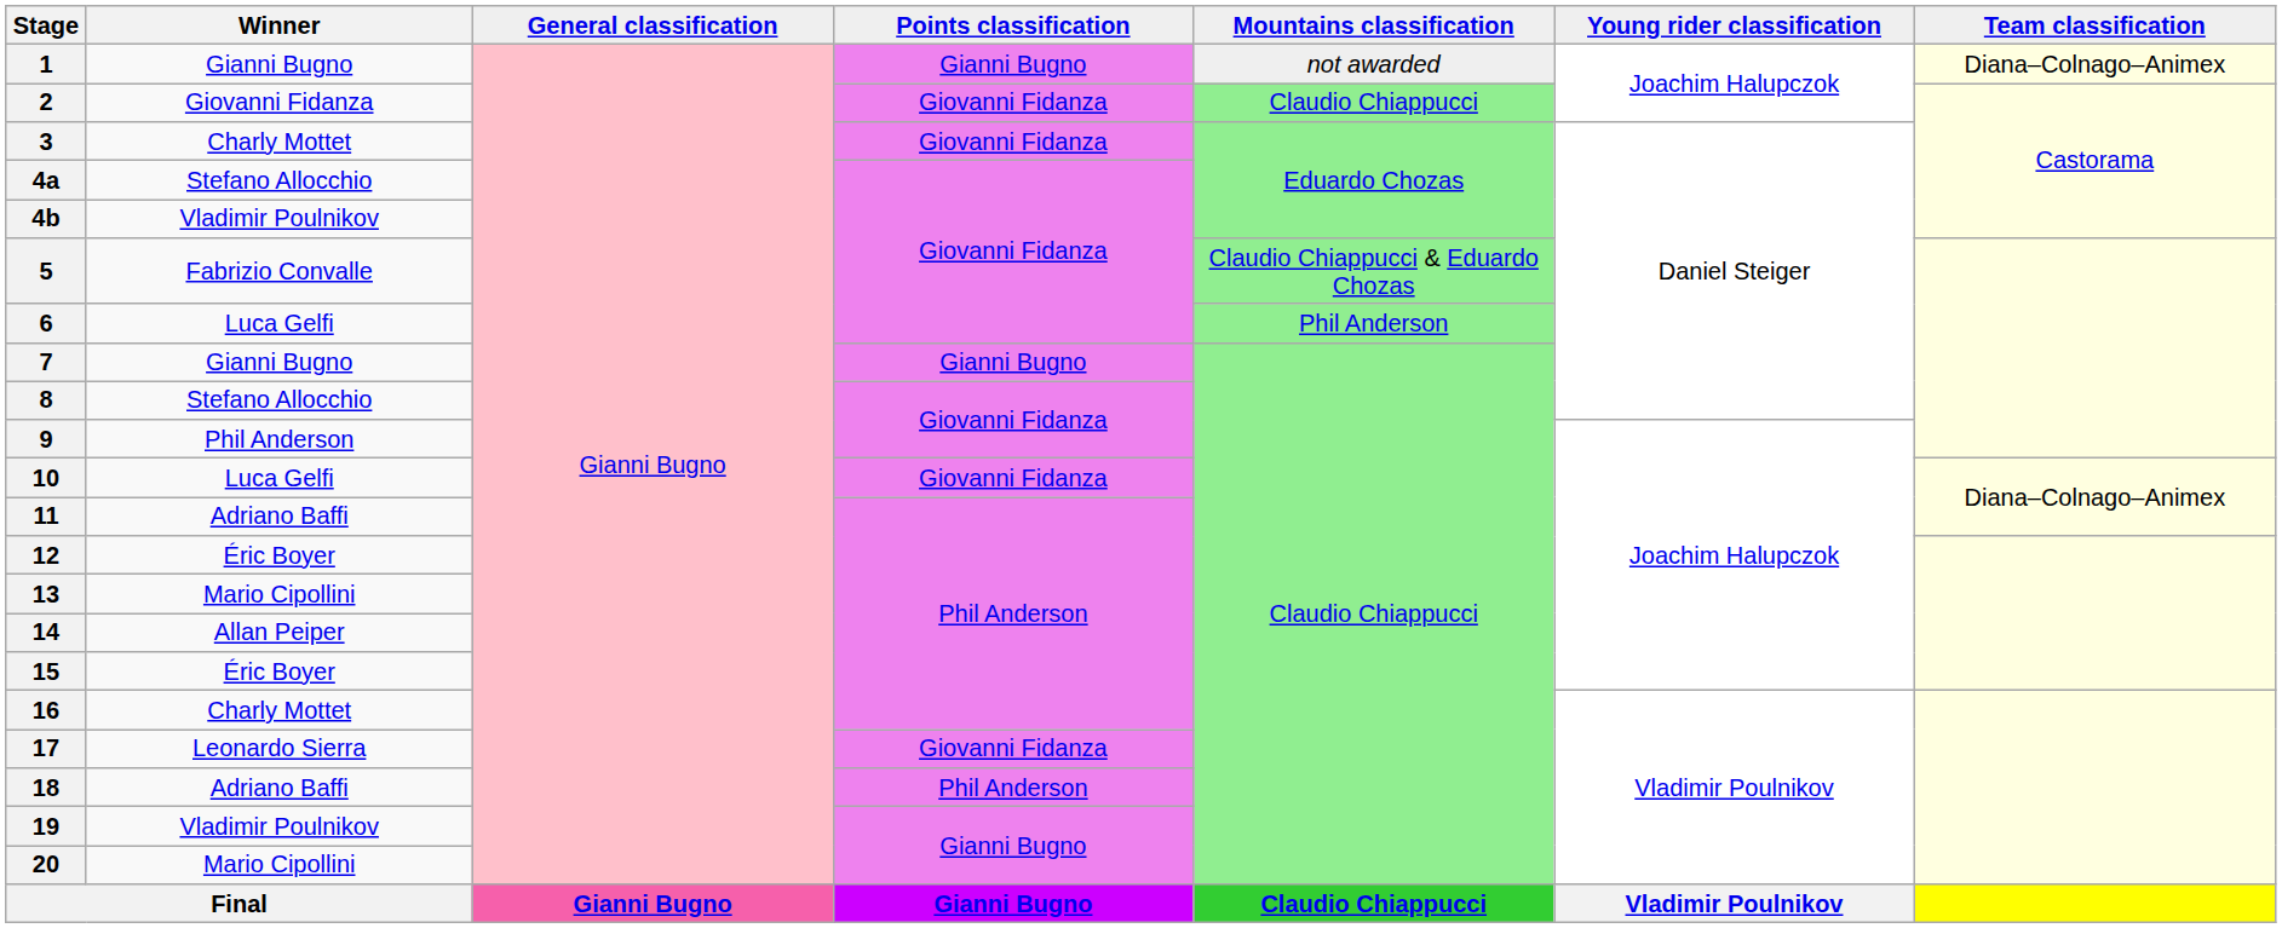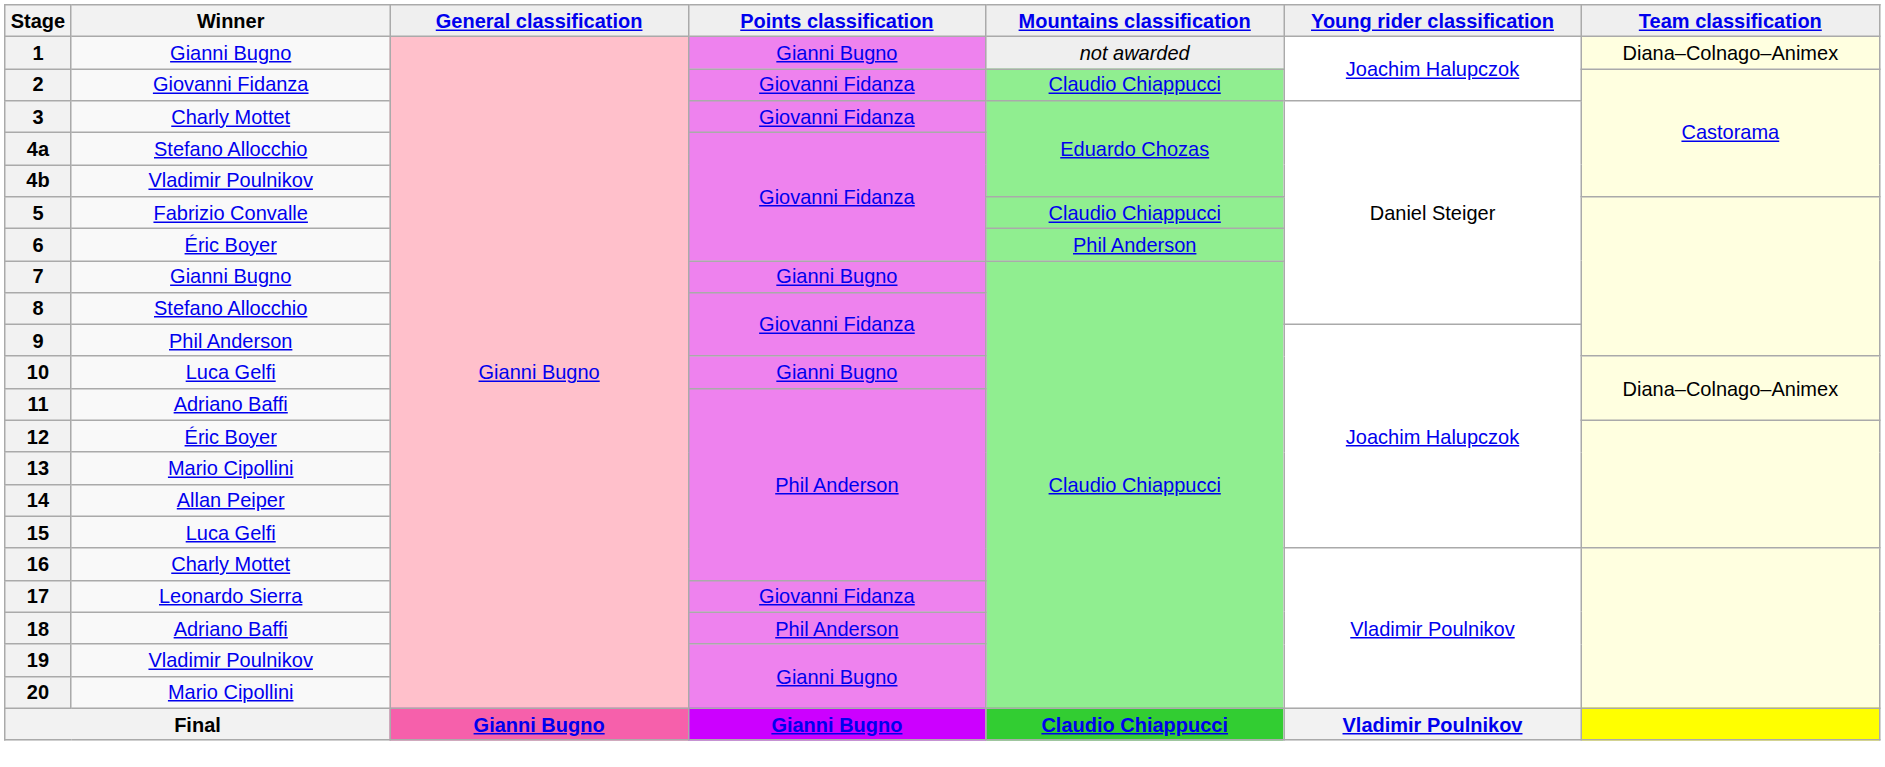 <table class="wikitable" style="text-align: center; font-size:smaller;">
 <tr style="background:#efefef;">
 <th style="width:1%;">Stage</th>
 <th style="width:15%;">Winner</th>
 <th style="background:#efefef; width:14%;"><a href='#'>General classification</a><br></th>
 <th style="background:#efefef; width:14%;"><a href='#'>Points classification</a><br></th>
 <th style="background:#efefef; width:14%;"><a href='#'>Mountains classification</a><br></th>
 <th style="background:#efefef; width:14%;"><a href='#'>Young rider classification</a><br></th>
 <th style="background:#efefef; width:14%;"><a href='#'>Team classification</a></th>
 </tr>
 <tr>
 <th>1</th>
 <td><a href='#'>Gianni Bugno</a></td>
 <td style="background:pink;" rowspan="21"><a href='#'>Gianni Bugno</a></td>
 <td style="background:violet;" rowspan="1"><a href='#'>Gianni Bugno</a></td>
 <td style="background:#EFEFEF;" rowspan="1"><em>not awarded</em></td>
 <td style="background:white;" rowspan="2"><a href='#'>Joachim Halupczok</a></td>
 <td style="background:lightyellow;" rowspan="1">Diana–Colnago–Animex</td>
 </tr>
 <tr>
 <th>2</th>
 <td><a href='#'>Giovanni Fidanza</a></td>
 <td style="background:violet;" rowspan="1"><a href='#'>Giovanni Fidanza</a></td>
 <td style="background:lightgreen;" rowspan="1"><a href='#'>Claudio Chiappucci</a></td>
 <td style="background:lightyellow;" rowspan="4"><a href='#'>Castorama</a></td>
 </tr>
 <tr>
 <th>3</th>
 <td><a href='#'>Charly Mottet</a></td>
 <td style="background:violet;" rowspan="1"><a href='#'>Giovanni Fidanza</a></td>
 <td style="background:lightgreen;" rowspan="3"><a href='#'>Eduardo Chozas</a></td>
 <td style="background:white;" rowspan="7">Daniel Steiger</td>
 </tr>
 <tr>
 <th>4a</th>
 <td><a href='#'>Stefano Allocchio</a></td>
 <td style="background:violet;" rowspan="4"><a href='#'>Giovanni Fidanza</a></td>
 </tr>
 <tr>
 <th>4b</th>
 <td><a href='#'>Vladimir Poulnikov</a></td>
 </tr>
 <tr>
 <th>5</th>
 <td><a href='#'>Fabrizio Convalle</a></td>
-<td style="background:lightgreen;" rowspan="1"><a href='#'>Claudio Chiappucci</a> & <a href='#'>Eduardo Chozas</a></td>
+<td style="background:lightgreen;" rowspan="1"><a href='#'>Claudio Chiappucci</a></td>
 <td style="background:lightyellow;" rowspan="5"></td>
 </tr>
 <tr>
 <th>6</th>
-<td><a href='#'>Luca Gelfi</a></td>
+<td><a href='#'>Éric Boyer</a></td>
 <td style="background:lightgreen;" rowspan="1"><a href='#'>Phil Anderson</a></td>
 </tr>
 <tr>
 <th>7</th>
 <td><a href='#'>Gianni Bugno</a></td>
 <td style="background:violet;" rowspan="1"><a href='#'>Gianni Bugno</a></td>
 <td style="background:lightgreen;" rowspan="14"><a href='#'>Claudio Chiappucci</a></td>
 </tr>
 <tr>
 <th>8</th>
 <td><a href='#'>Stefano Allocchio</a></td>
 <td style="background:violet;" rowspan="2"><a href='#'>Giovanni Fidanza</a></td>
 </tr>
 <tr>
 <th>9</th>
 <td><a href='#'>Phil Anderson</a></td>
 <td style="background:white;" rowspan="7"><a href='#'>Joachim Halupczok</a></td>
 </tr>
 <tr>
 <th>10</th>
 <td><a href='#'>Luca Gelfi</a></td>
-<td style="background:violet;" rowspan="1"><a href='#'>Giovanni Fidanza</a></td>
+<td style="background:violet;" rowspan="1"><a href='#'>Gianni Bugno</a></td>
 <td style="background:lightyellow;" rowspan="2">Diana–Colnago–Animex</td>
 </tr>
 <tr>
 <th>11</th>
 <td><a href='#'>Adriano Baffi</a></td>
 <td style="background:violet;" rowspan="6"><a href='#'>Phil Anderson</a></td>
 </tr>
 <tr>
 <th>12</th>
 <td><a href='#'>Éric Boyer</a></td>
 <td style="background:lightyellow;" rowspan="4"></td>
 </tr>
 <tr>
 <th>13</th>
 <td><a href='#'>Mario Cipollini</a></td>
 </tr>
 <tr>
 <th>14</th>
 <td><a href='#'>Allan Peiper</a></td>
 </tr>
 <tr>
 <th>15</th>
-<td><a href='#'>Éric Boyer</a></td>
+<td><a href='#'>Luca Gelfi</a></td>
 </tr>
 <tr>
 <th>16</th>
 <td><a href='#'>Charly Mottet</a></td>
 <td style="background:white;" rowspan="5"><a href='#'>Vladimir Poulnikov</a></td>
 <td style="background:lightyellow;" rowspan="5"></td>
 </tr>
 <tr>
 <th>17</th>
 <td><a href='#'>Leonardo Sierra</a></td>
 <td style="background:violet;" rowspan="1"><a href='#'>Giovanni Fidanza</a></td>
 </tr>
 <tr>
 <th>18</th>
 <td><a href='#'>Adriano Baffi</a></td>
 <td style="background:violet;" rowspan="1"><a href='#'>Phil Anderson</a></td>
 </tr>
 <tr>
 <th>19</th>
 <td><a href='#'>Vladimir Poulnikov</a></td>
 <td style="background:violet;" rowspan="2"><a href='#'>Gianni Bugno</a></td>
 </tr>
 <tr>
 <th>20</th>
 <td><a href='#'>Mario Cipollini</a></td>
 </tr>
 <tr>
 <th colspan=2><strong>Final</strong></th>
 <th style="background:#F660AB;"><strong><a href='#'>Gianni Bugno</a></strong></th>
 <th style="background:#c0f;"><strong><a href='#'>Gianni Bugno</a></strong></th>
 <th style="background:#32CD32;"><strong><a href='#'>Claudio Chiappucci</a></strong></th>
 <th style="background:offwhite;"><strong><a href='#'>Vladimir Poulnikov</a></strong></th>
 <th style="background:yellow;"><strong></strong></th>
 </tr>
 </table>
